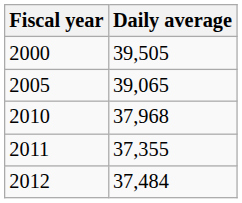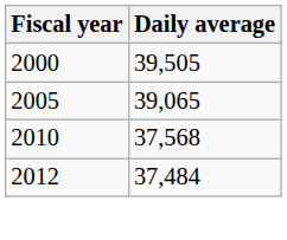 <table class="wikitable">
 <tr>
 <th>Fiscal year</th>
 <th>Daily average</th>
 </tr>
 <tr>
 <td>2000</td>
 <td>39,505</td>
 </tr>
 <tr>
 <td>2005</td>
 <td>39,065</td>
 </tr>
 <tr>
 <td>2010</td>
-<td>37,968</td>
-</tr>
-<tr>
-<td>2011</td>
-<td>37,355</td>
+<td>37,568</td>
 </tr>
 <tr>
 <td>2012</td>
 <td>37,484</td>
 </tr>
 </table>
